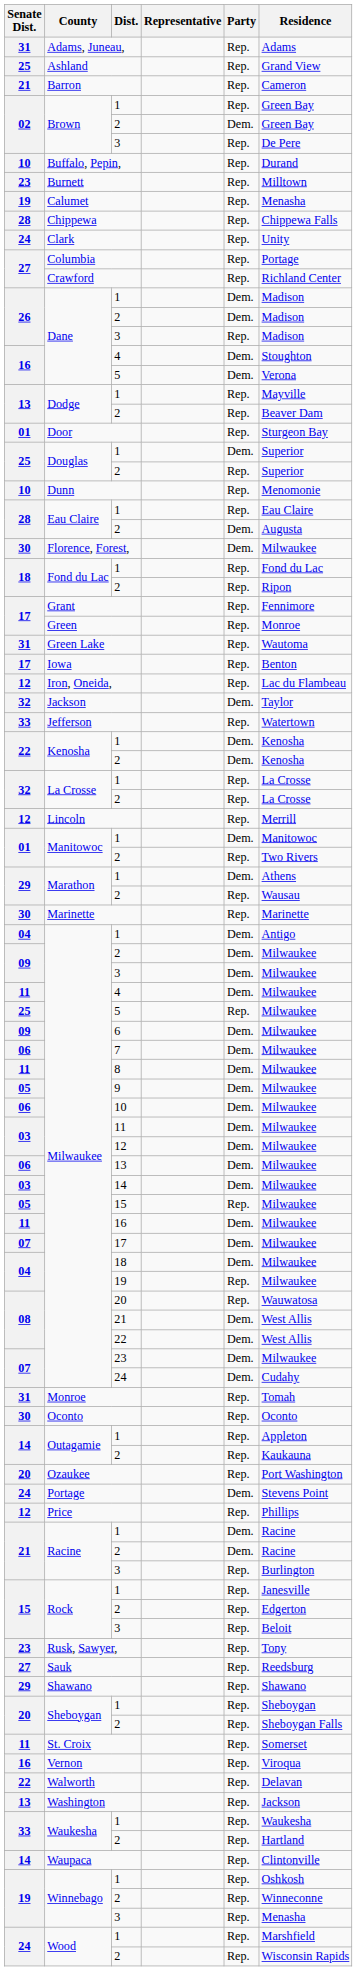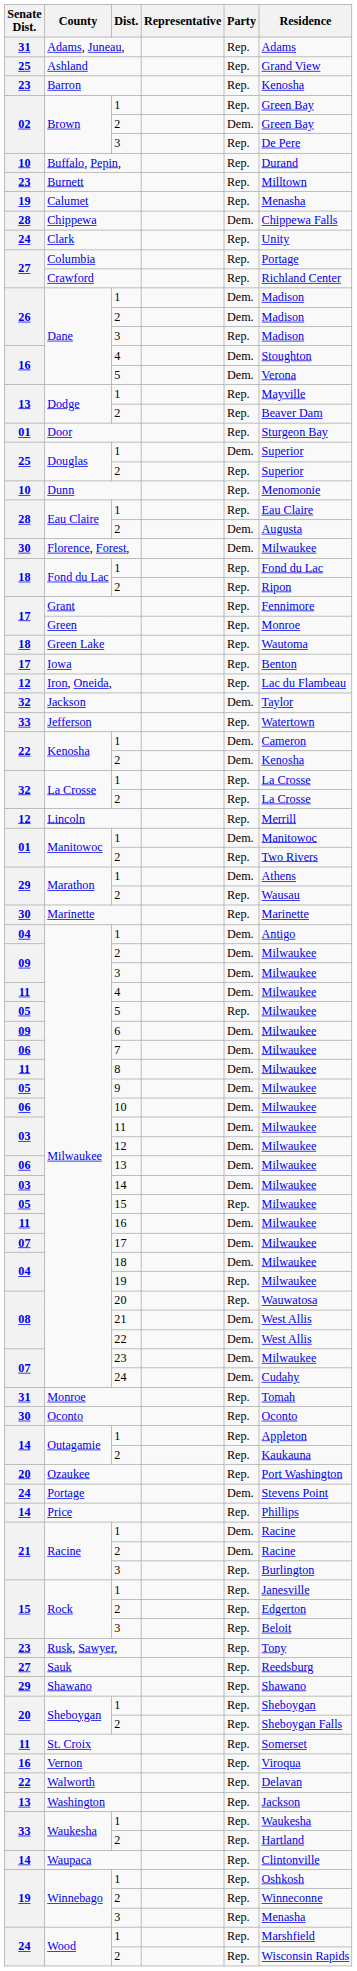 <table class="wikitable sortable">
 <tr>
 <th>Senate<br>Dist.</th>
 <th>County</th>
 <th>Dist.</th>
 <th>Representative</th>
 <th>Party</th>
 <th>Residence</th>
 </tr>
 <tr>
 <th><a href='#'>31</a></th>
 <td text-align="left" colspan="2"><a href='#'>Adams</a>, <a href='#'>Juneau</a>, </td>
 <td></td>
 <td>Rep.</td>
 <td><a href='#'>Adams</a></td>
 </tr>
 <tr>
 <th><a href='#'>25</a></th>
 <td text-align="left" colspan="2"><a href='#'>Ashland</a> </td>
 <td></td>
 <td>Rep.</td>
 <td><a href='#'>Grand View</a></td>
 </tr>
 <tr>
-<th><a href='#'>21</a></th>
+<th><a href='#'>23</a></th>
 <td text-align="left" colspan="2"><a href='#'>Barron</a></td>
 <td></td>
 <td>Rep.</td>
-<td><a href='#'>Cameron</a></td>
+<td><a href='#'>Kenosha</a></td>
 </tr>
 <tr>
 <th rowspan="3"><a href='#'>02</a></th>
 <td text-align="left" rowspan="3"><a href='#'>Brown</a></td>
 <td>1</td>
 <td></td>
 <td>Rep.</td>
 <td><a href='#'>Green Bay</a></td>
 </tr>
 <tr>
 <td>2</td>
 <td></td>
 <td>Dem.</td>
 <td><a href='#'>Green Bay</a></td>
 </tr>
 <tr>
 <td>3</td>
 <td></td>
 <td>Rep.</td>
 <td><a href='#'>De Pere</a></td>
 </tr>
 <tr>
 <th><a href='#'>10</a></th>
 <td text-align="left" colspan="2"><a href='#'>Buffalo</a>, <a href='#'>Pepin</a>, </td>
 <td></td>
 <td>Rep.</td>
 <td><a href='#'>Durand</a></td>
 </tr>
 <tr>
 <th><a href='#'>23</a></th>
 <td text-align="left" colspan="2"><a href='#'>Burnett</a> </td>
 <td></td>
 <td>Rep.</td>
 <td><a href='#'>Milltown</a></td>
 </tr>
 <tr>
 <th><a href='#'>19</a></th>
 <td text-align="left" colspan="2"><a href='#'>Calumet</a></td>
 <td></td>
 <td>Rep.</td>
 <td><a href='#'>Menasha</a></td>
 </tr>
 <tr>
 <th><a href='#'>28</a></th>
 <td text-align="left" colspan="2"><a href='#'>Chippewa</a></td>
 <td></td>
-<td>Rep.</td>
+<td>Dem.</td>
 <td><a href='#'>Chippewa Falls</a></td>
 </tr>
 <tr>
 <th><a href='#'>24</a></th>
 <td text-align="left" colspan="2"><a href='#'>Clark</a></td>
 <td> </td>
 <td>Rep.</td>
 <td><a href='#'>Unity</a></td>
 </tr>
 <tr>
 <th rowspan="2"><a href='#'>27</a></th>
 <td text-align="left" colspan="2"><a href='#'>Columbia</a></td>
 <td></td>
 <td>Rep.</td>
 <td><a href='#'>Portage</a></td>
 </tr>
 <tr>
 <td text-align="left" colspan="2"><a href='#'>Crawford</a> </td>
 <td></td>
 <td>Rep.</td>
 <td><a href='#'>Richland Center</a></td>
 </tr>
 <tr>
 <th rowspan="3"><a href='#'>26</a></th>
 <td text-align="left" rowspan="5"><a href='#'>Dane</a></td>
 <td>1</td>
 <td></td>
 <td>Dem.</td>
 <td><a href='#'>Madison</a></td>
 </tr>
 <tr>
 <td>2</td>
 <td> </td>
 <td>Dem.</td>
 <td><a href='#'>Madison</a></td>
 </tr>
 <tr>
 <td>3</td>
 <td></td>
 <td>Rep.</td>
 <td><a href='#'>Madison</a></td>
 </tr>
 <tr>
 <th rowspan="2"><a href='#'>16</a></th>
 <td>4</td>
 <td></td>
 <td>Dem.</td>
 <td><a href='#'>Stoughton</a></td>
 </tr>
 <tr>
 <td>5</td>
 <td></td>
 <td>Dem.</td>
 <td><a href='#'>Verona</a></td>
 </tr>
 <tr>
 <th rowspan="2"><a href='#'>13</a></th>
 <td text-align="left" rowspan="2"><a href='#'>Dodge</a></td>
 <td>1</td>
 <td></td>
 <td>Rep.</td>
 <td><a href='#'>Mayville</a></td>
 </tr>
 <tr>
 <td>2</td>
 <td></td>
 <td>Rep.</td>
 <td><a href='#'>Beaver Dam</a></td>
 </tr>
 <tr>
 <th><a href='#'>01</a></th>
 <td text-align="left" colspan="2"><a href='#'>Door</a> </td>
 <td></td>
 <td>Rep.</td>
 <td><a href='#'>Sturgeon Bay</a></td>
 </tr>
 <tr>
 <th rowspan="2"><a href='#'>25</a></th>
 <td text-align="left" rowspan="2"><a href='#'>Douglas</a></td>
 <td>1</td>
 <td></td>
 <td>Dem.</td>
 <td><a href='#'>Superior</a></td>
 </tr>
 <tr>
 <td>2</td>
 <td></td>
 <td>Rep.</td>
 <td><a href='#'>Superior</a></td>
 </tr>
 <tr>
 <th><a href='#'>10</a></th>
 <td text-align="left" colspan="2"><a href='#'>Dunn</a></td>
 <td></td>
 <td>Rep.</td>
 <td><a href='#'>Menomonie</a></td>
 </tr>
 <tr>
 <th rowspan="2"><a href='#'>28</a></th>
 <td text-align="left" rowspan="2"><a href='#'>Eau Claire</a></td>
 <td>1</td>
 <td></td>
 <td>Rep.</td>
 <td><a href='#'>Eau Claire</a></td>
 </tr>
 <tr>
 <td>2</td>
 <td></td>
 <td>Dem.</td>
 <td><a href='#'>Augusta</a></td>
 </tr>
 <tr>
 <th><a href='#'>30</a></th>
 <td text-align="left" colspan="2"><a href='#'>Florence</a>, <a href='#'>Forest</a>, </td>
 <td></td>
 <td>Dem.</td>
 <td><a href='#'>Milwaukee</a></td>
 </tr>
 <tr>
 <th rowspan="2"><a href='#'>18</a></th>
 <td text-align="left" rowspan="2"><a href='#'>Fond du Lac</a></td>
 <td>1</td>
 <td></td>
 <td>Rep.</td>
 <td><a href='#'>Fond du Lac</a></td>
 </tr>
 <tr>
 <td>2</td>
 <td></td>
 <td>Rep.</td>
 <td><a href='#'>Ripon</a></td>
 </tr>
 <tr>
 <th rowspan="2"><a href='#'>17</a></th>
 <td text-align="left" colspan="2"><a href='#'>Grant</a></td>
 <td></td>
 <td>Rep.</td>
 <td><a href='#'>Fennimore</a></td>
 </tr>
 <tr>
 <td text-align="left" colspan="2"><a href='#'>Green</a></td>
 <td></td>
 <td>Rep.</td>
 <td><a href='#'>Monroe</a></td>
 </tr>
 <tr>
-<th><a href='#'>31</a></th>
+<th><a href='#'>18</a></th>
 <td text-align="left" colspan="2"><a href='#'>Green Lake</a> </td>
 <td></td>
 <td>Rep.</td>
 <td><a href='#'>Wautoma</a></td>
 </tr>
 <tr>
 <th><a href='#'>17</a></th>
 <td text-align="left" colspan="2"><a href='#'>Iowa</a> </td>
 <td></td>
 <td>Rep.</td>
 <td><a href='#'>Benton</a></td>
 </tr>
 <tr>
 <th><a href='#'>12</a></th>
 <td text-align="left" colspan="2"><a href='#'>Iron</a>, <a href='#'>Oneida</a>, </td>
 <td></td>
 <td>Rep.</td>
 <td><a href='#'>Lac du Flambeau</a></td>
 </tr>
 <tr>
 <th><a href='#'>32</a></th>
 <td text-align="left" colspan="2"><a href='#'>Jackson</a> </td>
 <td></td>
 <td>Dem.</td>
 <td><a href='#'>Taylor</a></td>
 </tr>
 <tr>
 <th><a href='#'>33</a></th>
 <td text-align="left" colspan="2"><a href='#'>Jefferson</a></td>
 <td></td>
 <td>Rep.</td>
 <td><a href='#'>Watertown</a></td>
 </tr>
 <tr>
 <th rowspan="2"><a href='#'>22</a></th>
 <td text-align="left" rowspan="2"><a href='#'>Kenosha</a></td>
 <td>1</td>
 <td></td>
 <td>Dem.</td>
-<td><a href='#'>Kenosha</a></td>
+<td><a href='#'>Cameron</a></td>
 </tr>
 <tr>
 <td>2</td>
 <td></td>
 <td>Dem.</td>
 <td><a href='#'>Kenosha</a></td>
 </tr>
 <tr>
 <th rowspan="2"><a href='#'>32</a></th>
 <td text-align="left" rowspan="2"><a href='#'>La Crosse</a></td>
 <td>1</td>
 <td></td>
 <td>Rep.</td>
 <td><a href='#'>La Crosse</a></td>
 </tr>
 <tr>
 <td>2</td>
 <td></td>
 <td>Rep.</td>
 <td><a href='#'>La Crosse</a></td>
 </tr>
 <tr>
 <th><a href='#'>12</a></th>
 <td text-align="left" colspan="2"><a href='#'>Lincoln</a></td>
 <td></td>
 <td>Rep.</td>
 <td><a href='#'>Merrill</a></td>
 </tr>
 <tr>
 <th rowspan="2"><a href='#'>01</a></th>
 <td rowspan="2" text-align="left"><a href='#'>Manitowoc</a></td>
 <td>1</td>
 <td></td>
 <td>Dem.</td>
 <td><a href='#'>Manitowoc</a></td>
 </tr>
 <tr>
 <td>2</td>
 <td></td>
 <td>Rep.</td>
 <td><a href='#'>Two Rivers</a></td>
 </tr>
 <tr>
 <th rowspan="2"><a href='#'>29</a></th>
 <td text-align="left" rowspan="2"><a href='#'>Marathon</a></td>
 <td>1</td>
 <td></td>
 <td>Dem.</td>
 <td><a href='#'>Athens</a></td>
 </tr>
 <tr>
 <td>2</td>
 <td></td>
 <td>Rep.</td>
 <td><a href='#'>Wausau</a></td>
 </tr>
 <tr>
 <th><a href='#'>30</a></th>
 <td text-align="left" colspan="2"><a href='#'>Marinette</a></td>
 <td></td>
 <td>Rep.</td>
 <td><a href='#'>Marinette</a></td>
 </tr>
 <tr>
 <th><a href='#'>04</a></th>
 <td text-align="left" rowspan="24"><a href='#'>Milwaukee</a></td>
 <td>1</td>
 <td></td>
 <td>Dem.</td>
 <td><a href='#'>Antigo</a></td>
 </tr>
 <tr>
 <th rowspan="2"><a href='#'>09</a></th>
 <td>2</td>
 <td></td>
 <td>Dem.</td>
 <td><a href='#'>Milwaukee</a></td>
 </tr>
 <tr>
 <td>3</td>
 <td></td>
 <td>Dem.</td>
 <td><a href='#'>Milwaukee</a></td>
 </tr>
 <tr>
 <th><a href='#'>11</a></th>
 <td>4</td>
 <td></td>
 <td>Dem.</td>
 <td><a href='#'>Milwaukee</a></td>
 </tr>
 <tr>
-<th><a href='#'>25</a></th>
+<th><a href='#'>05</a></th>
 <td>5</td>
 <td></td>
 <td>Rep.</td>
 <td><a href='#'>Milwaukee</a></td>
 </tr>
 <tr>
 <th><a href='#'>09</a></th>
 <td>6</td>
 <td></td>
 <td>Dem.</td>
 <td><a href='#'>Milwaukee</a></td>
 </tr>
 <tr>
 <th><a href='#'>06</a></th>
 <td>7</td>
 <td></td>
 <td>Dem.</td>
 <td><a href='#'>Milwaukee</a></td>
 </tr>
 <tr>
 <th><a href='#'>11</a></th>
 <td>8</td>
 <td></td>
 <td>Dem.</td>
 <td><a href='#'>Milwaukee</a></td>
 </tr>
 <tr>
 <th><a href='#'>05</a></th>
 <td>9</td>
 <td></td>
 <td>Dem.</td>
 <td><a href='#'>Milwaukee</a></td>
 </tr>
 <tr>
 <th><a href='#'>06</a></th>
 <td>10</td>
 <td></td>
 <td>Dem.</td>
 <td><a href='#'>Milwaukee</a></td>
 </tr>
 <tr>
 <th rowspan="2"><a href='#'>03</a></th>
 <td>11</td>
 <td></td>
 <td>Dem.</td>
 <td><a href='#'>Milwaukee</a></td>
 </tr>
 <tr>
 <td>12</td>
 <td></td>
 <td>Dem.</td>
 <td><a href='#'>Milwaukee</a></td>
 </tr>
 <tr>
 <th><a href='#'>06</a></th>
 <td>13</td>
 <td></td>
 <td>Dem.</td>
 <td><a href='#'>Milwaukee</a></td>
 </tr>
 <tr>
 <th><a href='#'>03</a></th>
 <td>14</td>
 <td></td>
 <td>Dem.</td>
 <td><a href='#'>Milwaukee</a></td>
 </tr>
 <tr>
 <th><a href='#'>05</a></th>
 <td>15</td>
 <td></td>
 <td>Rep.</td>
 <td><a href='#'>Milwaukee</a></td>
 </tr>
 <tr>
 <th><a href='#'>11</a></th>
 <td>16</td>
 <td></td>
 <td>Dem.</td>
 <td><a href='#'>Milwaukee</a></td>
 </tr>
 <tr>
 <th><a href='#'>07</a></th>
 <td>17</td>
 <td></td>
 <td>Dem.</td>
 <td><a href='#'>Milwaukee</a></td>
 </tr>
 <tr>
 <th rowspan="2"><a href='#'>04</a></th>
 <td>18</td>
 <td></td>
 <td>Dem.</td>
 <td><a href='#'>Milwaukee</a></td>
 </tr>
 <tr>
 <td>19</td>
 <td></td>
 <td>Rep.</td>
 <td><a href='#'>Milwaukee</a></td>
 </tr>
 <tr>
 <th rowspan="3"><a href='#'>08</a></th>
 <td>20</td>
 <td></td>
 <td>Rep.</td>
 <td><a href='#'>Wauwatosa</a></td>
 </tr>
 <tr>
 <td>21</td>
 <td></td>
 <td>Dem.</td>
 <td><a href='#'>West Allis</a></td>
 </tr>
 <tr>
 <td>22</td>
 <td></td>
 <td>Dem.</td>
 <td><a href='#'>West Allis</a></td>
 </tr>
 <tr>
 <th rowspan="2"><a href='#'>07</a></th>
 <td>23</td>
 <td></td>
 <td>Dem.</td>
 <td><a href='#'>Milwaukee</a></td>
 </tr>
 <tr>
 <td>24</td>
 <td></td>
 <td>Dem.</td>
 <td><a href='#'>Cudahy</a></td>
 </tr>
 <tr>
 <th><a href='#'>31</a></th>
 <td text-align="left" colspan="2"><a href='#'>Monroe</a></td>
 <td></td>
 <td>Rep.</td>
 <td><a href='#'>Tomah</a></td>
 </tr>
 <tr>
 <th><a href='#'>30</a></th>
 <td text-align="left" colspan="2"><a href='#'>Oconto</a></td>
 <td></td>
 <td>Rep.</td>
 <td><a href='#'>Oconto</a></td>
 </tr>
 <tr>
 <th rowspan="2"><a href='#'>14</a></th>
 <td text-align="left" rowspan="2"><a href='#'>Outagamie</a></td>
 <td>1</td>
 <td></td>
 <td>Rep.</td>
 <td><a href='#'>Appleton</a></td>
 </tr>
 <tr>
 <td>2</td>
 <td></td>
 <td>Rep.</td>
 <td><a href='#'>Kaukauna</a></td>
 </tr>
 <tr>
 <th><a href='#'>20</a></th>
 <td text-align="left" colspan="2"><a href='#'>Ozaukee</a></td>
 <td></td>
 <td>Rep.</td>
 <td><a href='#'>Port Washington</a></td>
 </tr>
 <tr>
 <th><a href='#'>24</a></th>
 <td text-align="left" colspan="2"><a href='#'>Portage</a></td>
 <td></td>
 <td>Dem.</td>
 <td><a href='#'>Stevens Point</a></td>
 </tr>
 <tr>
-<th><a href='#'>12</a></th>
+<th><a href='#'>14</a></th>
 <td text-align="left" colspan="2"><a href='#'>Price</a> </td>
 <td></td>
 <td>Rep.</td>
 <td><a href='#'>Phillips</a></td>
 </tr>
 <tr>
 <th rowspan="3"><a href='#'>21</a></th>
 <td text-align="left" rowspan="3"><a href='#'>Racine</a></td>
 <td>1</td>
 <td></td>
 <td>Dem.</td>
 <td><a href='#'>Racine</a></td>
 </tr>
 <tr>
 <td>2</td>
 <td></td>
 <td>Dem.</td>
 <td><a href='#'>Racine</a></td>
 </tr>
 <tr>
 <td>3</td>
 <td></td>
 <td>Rep.</td>
 <td><a href='#'>Burlington</a></td>
 </tr>
 <tr>
 <th rowspan="3"><a href='#'>15</a></th>
 <td text-align="left" rowspan="3"><a href='#'>Rock</a></td>
 <td>1</td>
 <td></td>
 <td>Rep.</td>
 <td><a href='#'>Janesville</a></td>
 </tr>
 <tr>
 <td>2</td>
 <td></td>
 <td>Rep.</td>
 <td><a href='#'>Edgerton</a></td>
 </tr>
 <tr>
 <td>3</td>
 <td></td>
 <td>Rep.</td>
 <td><a href='#'>Beloit</a></td>
 </tr>
 <tr>
 <th><a href='#'>23</a></th>
 <td text-align="left" colspan="2"><a href='#'>Rusk</a>, <a href='#'>Sawyer</a>, </td>
 <td></td>
 <td>Rep.</td>
 <td><a href='#'>Tony</a></td>
 </tr>
 <tr>
 <th><a href='#'>27</a></th>
 <td text-align="left" colspan="2"><a href='#'>Sauk</a></td>
 <td></td>
 <td>Rep.</td>
 <td><a href='#'>Reedsburg</a></td>
 </tr>
 <tr>
 <th><a href='#'>29</a></th>
 <td text-align="left" colspan="2"><a href='#'>Shawano</a></td>
 <td></td>
 <td>Rep.</td>
 <td><a href='#'>Shawano</a></td>
 </tr>
 <tr>
 <th rowspan="2"><a href='#'>20</a></th>
 <td text-align="left" rowspan="2"><a href='#'>Sheboygan</a></td>
 <td>1</td>
 <td></td>
 <td>Rep.</td>
 <td><a href='#'>Sheboygan</a></td>
 </tr>
 <tr>
 <td>2</td>
 <td></td>
 <td>Rep.</td>
 <td><a href='#'>Sheboygan Falls</a></td>
 </tr>
 <tr>
 <th><a href='#'>11</a></th>
 <td text-align="left" colspan="2"><a href='#'>St. Croix</a></td>
 <td></td>
 <td>Rep.</td>
 <td><a href='#'>Somerset</a></td>
 </tr>
 <tr>
 <th><a href='#'>16</a></th>
 <td text-align="left" colspan="2"><a href='#'>Vernon</a></td>
 <td></td>
 <td>Rep.</td>
 <td><a href='#'>Viroqua</a></td>
 </tr>
 <tr>
 <th><a href='#'>22</a></th>
 <td text-align="left" colspan="2"><a href='#'>Walworth</a></td>
 <td></td>
 <td>Rep.</td>
 <td><a href='#'>Delavan</a></td>
 </tr>
 <tr>
 <th><a href='#'>13</a></th>
 <td text-align="left" colspan="2"><a href='#'>Washington</a></td>
 <td></td>
 <td>Rep.</td>
 <td><a href='#'>Jackson</a></td>
 </tr>
 <tr>
 <th rowspan="2"><a href='#'>33</a></th>
 <td text-align="left" rowspan="2"><a href='#'>Waukesha</a></td>
 <td>1</td>
 <td></td>
 <td>Rep.</td>
 <td><a href='#'>Waukesha</a></td>
 </tr>
 <tr>
 <td>2</td>
 <td></td>
 <td>Rep.</td>
 <td><a href='#'>Hartland</a></td>
 </tr>
 <tr>
 <th><a href='#'>14</a></th>
 <td text-align="left" colspan="2"><a href='#'>Waupaca</a></td>
 <td></td>
 <td>Rep.</td>
 <td><a href='#'>Clintonville</a></td>
 </tr>
 <tr>
 <th rowspan="3"><a href='#'>19</a></th>
 <td text-align="left" rowspan="3"><a href='#'>Winnebago</a></td>
 <td>1</td>
 <td></td>
 <td>Rep.</td>
 <td><a href='#'>Oshkosh</a></td>
 </tr>
 <tr>
 <td>2</td>
 <td></td>
 <td>Rep.</td>
 <td><a href='#'>Winneconne</a></td>
 </tr>
 <tr>
 <td>3</td>
 <td></td>
 <td>Rep.</td>
 <td><a href='#'>Menasha</a></td>
 </tr>
 <tr>
 <th rowspan="2"><a href='#'>24</a></th>
 <td text-align="left" rowspan="2"><a href='#'>Wood</a></td>
 <td>1</td>
 <td></td>
 <td>Rep.</td>
 <td><a href='#'>Marshfield</a></td>
 </tr>
 <tr>
 <td>2</td>
 <td></td>
 <td>Rep.</td>
 <td><a href='#'>Wisconsin Rapids</a></td>
 </tr>
 </table>
